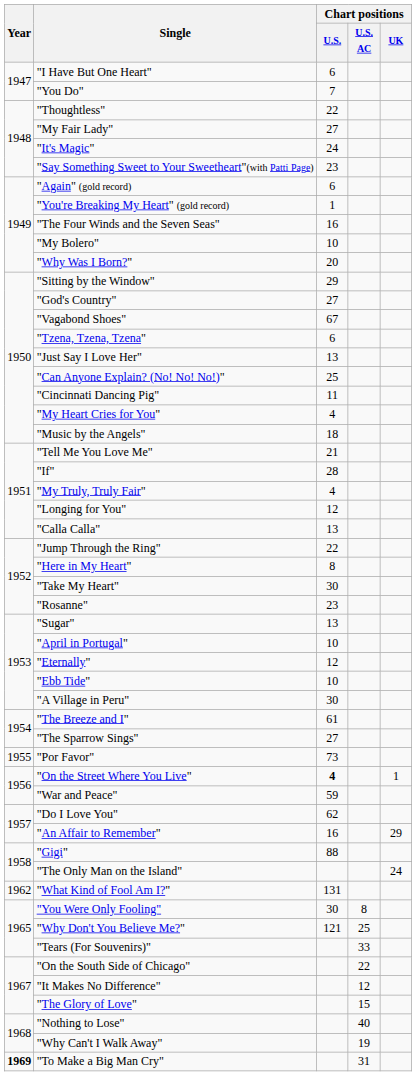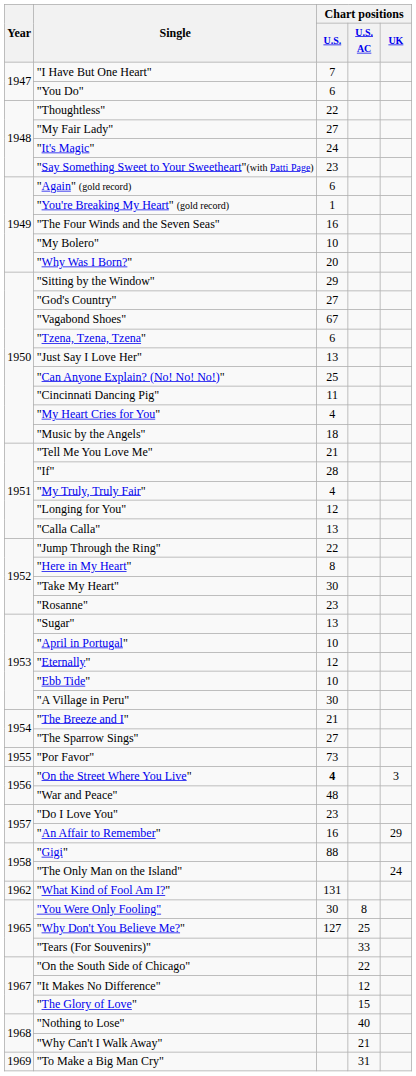 <table class="wikitable" style="text-align:center;">
 <tr>
 <th rowspan="2">Year</th>
 <th rowspan="2">Single</th>
 <th colspan="3">Chart positions</th>
 </tr>
 <tr>
 <th style="width:35px;"><sup><a href='#'>U.S.</a></sup></th>
 <th style="width:35px;"><sup><a href='#'>U.S.<br>AC</a></sup></th>
 <th style="width:35px;"><sup><a href='#'>UK</a></sup></th>
 </tr>
 <tr>
 <td rowspan="2">1947</td>
 <td style="text-align:left;">"I Have But One Heart"</td>
-<td>6</td>
+<td>7</td>
 <td></td>
 <td></td>
 </tr>
 <tr>
 <td style="text-align:left;">"You Do"</td>
-<td>7</td>
+<td>6</td>
 <td></td>
 <td></td>
 </tr>
 <tr>
 <td rowspan="4">1948</td>
 <td style="text-align:left;">"Thoughtless"</td>
 <td>22</td>
 <td></td>
 <td></td>
 </tr>
 <tr>
 <td style="text-align:left;">"My Fair Lady"</td>
 <td>27</td>
 <td></td>
 <td></td>
 </tr>
 <tr>
 <td style="text-align:left;">"<a href='#'>It's Magic</a>"</td>
 <td>24</td>
 <td></td>
 <td></td>
 </tr>
 <tr>
 <td style="text-align:left;">"<a href='#'>Say Something Sweet to Your Sweetheart</a>"<small>(with <a href='#'>Patti Page</a>)</small></td>
 <td>23</td>
 <td></td>
 <td></td>
 </tr>
 <tr>
 <td rowspan="5">1949</td>
 <td style="text-align:left;">"<a href='#'>Again</a>" <small>(gold record)</small></td>
 <td>6</td>
 <td></td>
 <td></td>
 </tr>
 <tr>
 <td style="text-align:left;">"<a href='#'>You're Breaking My Heart</a>" <small>(gold record)</small></td>
 <td>1</td>
 <td></td>
 <td></td>
 </tr>
 <tr>
 <td style="text-align:left;">"The Four Winds and the Seven Seas"</td>
 <td>16</td>
 <td></td>
 <td></td>
 </tr>
 <tr>
 <td style="text-align:left;">"My Bolero"</td>
 <td>10</td>
 <td></td>
 <td></td>
 </tr>
 <tr>
 <td style="text-align:left;">"<a href='#'>Why Was I Born?</a>"</td>
 <td>20</td>
 <td></td>
 <td></td>
 </tr>
 <tr>
 <td rowspan="9">1950</td>
 <td style="text-align:left;">"Sitting by the Window"</td>
 <td>29</td>
 <td></td>
 <td></td>
 </tr>
 <tr>
 <td style="text-align:left;">"God's Country"</td>
 <td>27</td>
 <td></td>
 <td></td>
 </tr>
 <tr>
 <td style="text-align:left;">"Vagabond Shoes"</td>
 <td>67</td>
 <td></td>
 <td></td>
 </tr>
 <tr>
 <td style="text-align:left;">"<a href='#'>Tzena, Tzena, Tzena</a>"</td>
 <td>6</td>
 <td></td>
 <td></td>
 </tr>
 <tr>
 <td style="text-align:left;">"Just Say I Love Her"</td>
 <td>13</td>
 <td></td>
 <td></td>
 </tr>
 <tr>
 <td style="text-align:left;">"<a href='#'>Can Anyone Explain? (No! No! No!)</a>"</td>
 <td>25</td>
 <td></td>
 <td></td>
 </tr>
 <tr>
 <td style="text-align:left;">"Cincinnati Dancing Pig"</td>
 <td>11</td>
 <td></td>
 <td></td>
 </tr>
 <tr>
 <td style="text-align:left;">"<a href='#'>My Heart Cries for You</a>"</td>
 <td>4</td>
 <td></td>
 <td></td>
 </tr>
 <tr>
 <td style="text-align:left;">"Music by the Angels"</td>
 <td>18</td>
 <td></td>
 <td></td>
 </tr>
 <tr>
 <td rowspan="5">1951</td>
 <td style="text-align:left;">"Tell Me You Love Me"</td>
 <td>21</td>
 <td></td>
 <td></td>
 </tr>
 <tr>
 <td style="text-align:left;">"If"</td>
 <td>28</td>
 <td></td>
 <td></td>
 </tr>
 <tr>
 <td style="text-align:left;">"<a href='#'>My Truly, Truly Fair</a>"</td>
 <td>4</td>
 <td></td>
 <td></td>
 </tr>
 <tr>
 <td style="text-align:left;">"Longing for You"</td>
 <td>12</td>
 <td></td>
 <td></td>
 </tr>
 <tr>
 <td style="text-align:left;">"Calla Calla"</td>
 <td>13</td>
 <td></td>
 <td></td>
 </tr>
 <tr>
 <td rowspan="4">1952</td>
 <td style="text-align:left;">"Jump Through the Ring"</td>
 <td>22</td>
 <td></td>
 <td></td>
 </tr>
 <tr>
 <td style="text-align:left;">"<a href='#'>Here in My Heart</a>"</td>
 <td>8</td>
 <td></td>
 <td></td>
 </tr>
 <tr>
 <td style="text-align:left;">"Take My Heart"</td>
 <td>30</td>
 <td></td>
 <td></td>
 </tr>
 <tr>
 <td style="text-align:left;">"Rosanne"</td>
 <td>23</td>
 <td></td>
 <td></td>
 </tr>
 <tr>
 <td rowspan="5">1953</td>
 <td style="text-align:left;">"Sugar"</td>
 <td>13</td>
 <td></td>
 <td></td>
 </tr>
 <tr>
 <td style="text-align:left;">"<a href='#'>April in Portugal</a>"</td>
 <td>10</td>
 <td></td>
 <td></td>
 </tr>
 <tr>
 <td style="text-align:left;">"<a href='#'>Eternally</a>"</td>
 <td>12</td>
 <td></td>
 <td></td>
 </tr>
 <tr>
 <td style="text-align:left;">"<a href='#'>Ebb Tide</a>"</td>
 <td>10</td>
 <td></td>
 <td></td>
 </tr>
 <tr>
 <td style="text-align:left;">"A Village in Peru"</td>
 <td>30</td>
 <td></td>
 <td></td>
 </tr>
 <tr>
 <td rowspan="2">1954</td>
 <td style="text-align:left;">"<a href='#'>The Breeze and I</a>"</td>
-<td>61</td>
+<td>21</td>
 <td></td>
 <td></td>
 </tr>
 <tr>
 <td style="text-align:left;">"The Sparrow Sings"</td>
 <td>27</td>
 <td></td>
 <td></td>
 </tr>
 <tr>
 <td>1955</td>
 <td style="text-align:left;">"Por Favor"</td>
 <td>73</td>
 <td></td>
 <td></td>
 </tr>
 <tr>
 <td rowspan="2">1956</td>
 <td style="text-align:left;">"<a href='#'>On the Street Where You Live</a>"</td>
 <td><strong>4</strong></td>
 <td></td>
-<td>1</td>
+<td>3</td>
 </tr>
 <tr>
 <td style="text-align:left;">"War and Peace"</td>
-<td>59</td>
+<td>48</td>
 <td></td>
 <td></td>
 </tr>
 <tr>
 <td rowspan="2">1957</td>
 <td style="text-align:left;">"Do I Love You"</td>
-<td>62</td>
+<td>23</td>
 <td></td>
 <td></td>
 </tr>
 <tr>
 <td style="text-align:left;">"<a href='#'>An Affair to Remember</a>"</td>
 <td>16</td>
 <td></td>
 <td>29</td>
 </tr>
 <tr>
 <td rowspan="2">1958</td>
 <td style="text-align:left;">"<a href='#'>Gigi</a>"</td>
 <td>88</td>
 <td></td>
 <td></td>
 </tr>
 <tr>
 <td style="text-align:left;">"The Only Man on the Island"</td>
 <td></td>
 <td></td>
 <td>24</td>
 </tr>
 <tr>
 <td>1962</td>
 <td style="text-align:left;">"<a href='#'>What Kind of Fool Am I?</a>"</td>
 <td>131</td>
 <td></td>
 <td></td>
 </tr>
 <tr>
 <td rowspan="3">1965</td>
 <td style="text-align:left;"><a href='#'>"You Were Only Fooling"</a></td>
 <td>30</td>
 <td>8</td>
 <td></td>
 </tr>
 <tr>
 <td style="text-align:left;">"<a href='#'>Why Don't You Believe Me?</a>"</td>
-<td>121</td>
+<td>127</td>
 <td>25</td>
 <td></td>
 </tr>
 <tr>
 <td style="text-align:left;">"Tears (For Souvenirs)"</td>
 <td></td>
 <td>33</td>
 <td></td>
 </tr>
 <tr>
 <td rowspan="3">1967</td>
 <td style="text-align:left;">"On the South Side of Chicago"</td>
 <td></td>
 <td>22</td>
 <td></td>
 </tr>
 <tr>
 <td style="text-align:left;">"It Makes No Difference"</td>
 <td></td>
 <td>12</td>
 <td></td>
 </tr>
 <tr>
 <td style="text-align:left;">"<a href='#'>The Glory of Love</a>"</td>
 <td></td>
 <td>15</td>
 <td></td>
 </tr>
 <tr>
 <td rowspan="2">1968</td>
 <td style="text-align:left;">"Nothing to Lose"</td>
 <td></td>
 <td>40</td>
 <td></td>
 </tr>
 <tr>
 <td style="text-align:left;">"Why Can't I Walk Away"</td>
 <td></td>
-<td>19</td>
+<td>21</td>
 <td></td>
 </tr>
 <tr>
-<td><strong>1969</strong></td>
+<td>1969</td>
 <td style="text-align:left;">"To Make a Big Man Cry"</td>
 <td></td>
 <td>31</td>
 <td></td>
 </tr>
 </table>
